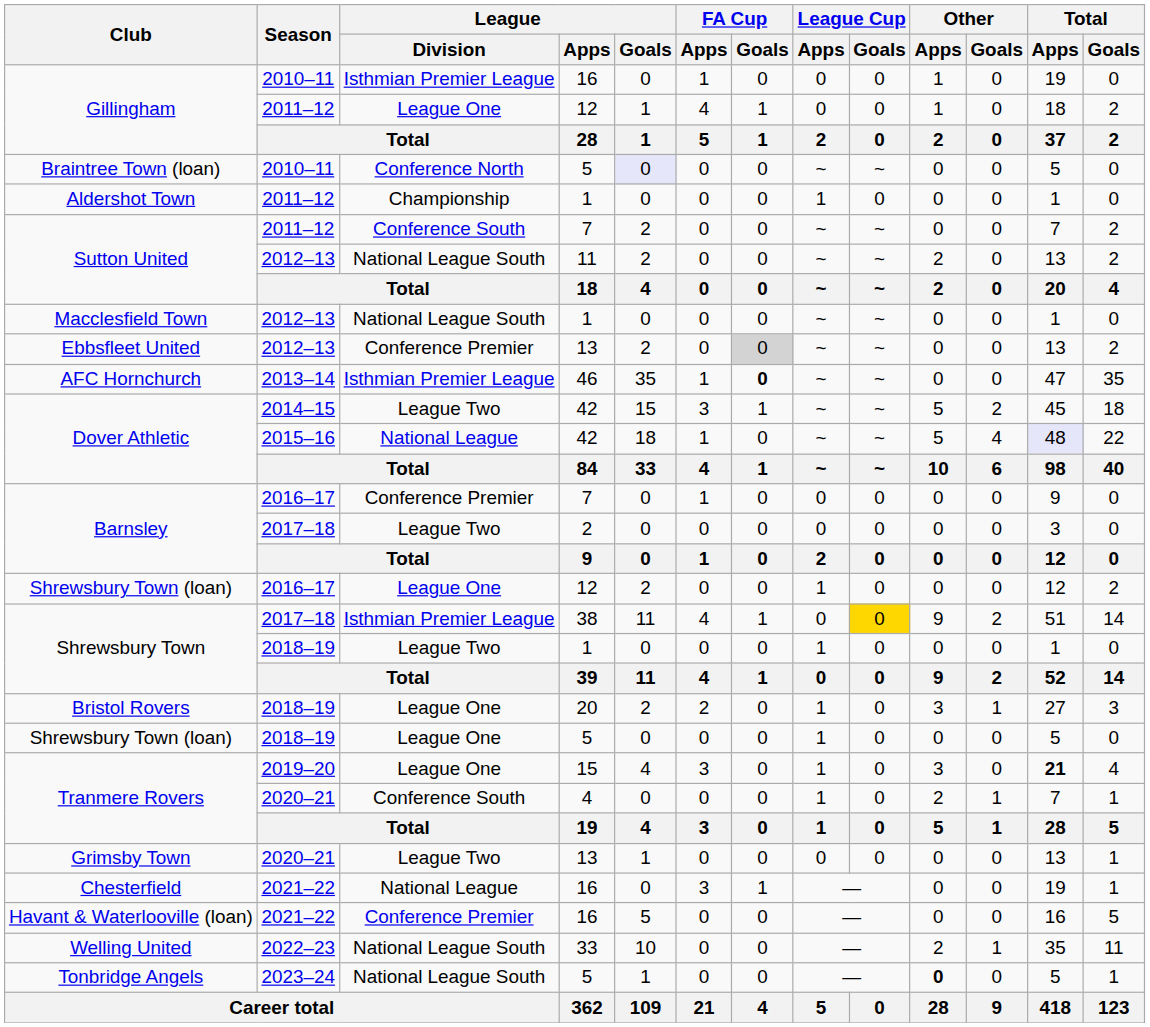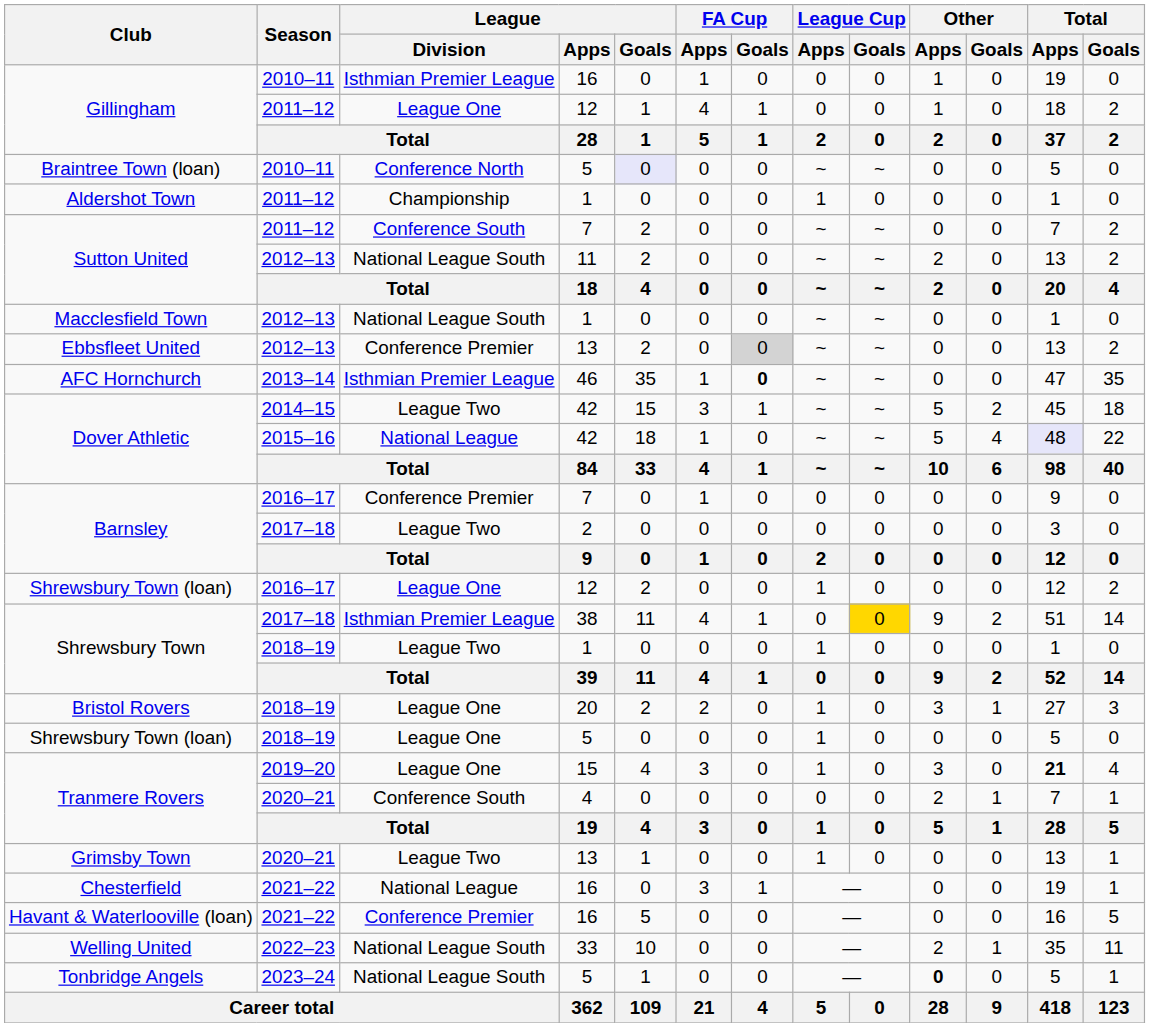 <table class="wikitable" style="text-align:center">
 <tr>
 <th rowspan="2">Club</th>
 <th rowspan="2">Season</th>
 <th colspan="3">League</th>
 <th colspan="2"><a href='#'>FA Cup</a></th>
 <th colspan="2"><a href='#'>League Cup</a></th>
 <th colspan="2">Other</th>
 <th colspan="2">Total</th>
 </tr>
 <tr>
 <th>Division</th>
 <th>Apps</th>
 <th>Goals</th>
 <th>Apps</th>
 <th>Goals</th>
 <th>Apps</th>
 <th>Goals</th>
 <th>Apps</th>
 <th>Goals</th>
 <th>Apps</th>
 <th>Goals</th>
 </tr>
 <tr>
 <td rowspan="3"><a href='#'>Gillingham</a></td>
 <td><a href='#'>2010–11</a></td>
 <td><a href='#'>Isthmian Premier League</a></td>
 <td>16</td>
 <td>0</td>
 <td>1</td>
 <td>0</td>
 <td>0</td>
 <td>0</td>
 <td>1</td>
 <td>0</td>
 <td>19</td>
 <td>0</td>
 </tr>
 <tr>
 <td><a href='#'>2011–12</a></td>
 <td><a href='#'>League One</a></td>
 <td>12</td>
 <td>1</td>
 <td>4</td>
 <td>1</td>
 <td>0</td>
 <td>0</td>
 <td>1</td>
 <td>0</td>
 <td>18</td>
 <td>2</td>
 </tr>
 <tr>
 <th colspan="2">Total</th>
 <th>28</th>
 <th>1</th>
 <th>5</th>
 <th>1</th>
 <th>2</th>
 <th>0</th>
 <th>2</th>
 <th>0</th>
 <th>37</th>
 <th>2</th>
 </tr>
 <tr>
 <td><a href='#'>Braintree Town</a> (loan)</td>
 <td><a href='#'>2010–11</a></td>
 <td><a href='#'>Conference North</a></td>
 <td>5</td>
 <td style="background: lavender;">0</td>
 <td>0</td>
 <td>0</td>
 <td>~</td>
 <td>~</td>
 <td>0</td>
 <td>0</td>
 <td>5</td>
 <td>0</td>
 </tr>
 <tr>
 <td><a href='#'>Aldershot Town</a></td>
 <td><a href='#'>2011–12</a></td>
 <td>Championship</td>
 <td>1</td>
 <td>0</td>
 <td>0</td>
 <td>0</td>
 <td>1</td>
 <td>0</td>
 <td>0</td>
 <td>0</td>
 <td>1</td>
 <td>0</td>
 </tr>
 <tr>
 <td rowspan="3"><a href='#'>Sutton United</a></td>
 <td><a href='#'>2011–12</a></td>
 <td><a href='#'>Conference South</a></td>
 <td>7</td>
 <td>2</td>
 <td>0</td>
 <td>0</td>
 <td>~</td>
 <td>~</td>
 <td>0</td>
 <td>0</td>
 <td>7</td>
 <td>2</td>
 </tr>
 <tr>
 <td><a href='#'>2012–13</a></td>
 <td>National League South</td>
 <td>11</td>
 <td>2</td>
 <td>0</td>
 <td>0</td>
 <td>~</td>
 <td>~</td>
 <td>2</td>
 <td>0</td>
 <td>13</td>
 <td>2</td>
 </tr>
 <tr>
 <th colspan="2">Total</th>
 <th>18</th>
 <th>4</th>
 <th>0</th>
 <th>0</th>
 <th>~</th>
 <th>~</th>
 <th>2</th>
 <th>0</th>
 <th>20</th>
 <th>4</th>
 </tr>
 <tr>
 <td><a href='#'>Macclesfield Town</a></td>
 <td><a href='#'>2012–13</a></td>
 <td>National League South</td>
 <td>1</td>
 <td>0</td>
 <td>0</td>
 <td>0</td>
 <td>~</td>
 <td>~</td>
 <td>0</td>
 <td>0</td>
 <td>1</td>
 <td>0</td>
 </tr>
 <tr>
 <td><a href='#'>Ebbsfleet United</a></td>
 <td><a href='#'>2012–13</a></td>
 <td>Conference Premier</td>
 <td>13</td>
 <td>2</td>
 <td>0</td>
 <td style="background: lightgrey;">0</td>
 <td>~</td>
 <td>~</td>
 <td>0</td>
 <td>0</td>
 <td>13</td>
 <td>2</td>
 </tr>
 <tr>
 <td><a href='#'>AFC Hornchurch</a></td>
 <td><a href='#'>2013–14</a></td>
 <td><a href='#'>Isthmian Premier League</a></td>
 <td>46</td>
 <td>35</td>
 <td>1</td>
 <td><strong>0</strong></td>
 <td>~</td>
 <td>~</td>
 <td>0</td>
 <td>0</td>
 <td>47</td>
 <td>35</td>
 </tr>
 <tr>
 <td rowspan="3"><a href='#'>Dover Athletic</a></td>
 <td><a href='#'>2014–15</a></td>
 <td>League Two</td>
 <td>42</td>
 <td>15</td>
 <td>3</td>
 <td>1</td>
 <td>~</td>
 <td>~</td>
 <td>5</td>
 <td>2</td>
 <td>45</td>
 <td>18</td>
 </tr>
 <tr>
 <td><a href='#'>2015–16</a></td>
 <td><a href='#'>National League</a></td>
 <td>42</td>
 <td>18</td>
 <td>1</td>
 <td>0</td>
 <td>~</td>
 <td>~</td>
 <td>5</td>
 <td>4</td>
 <td style="background: lavender;">48</td>
 <td>22</td>
 </tr>
 <tr>
 <th colspan="2">Total</th>
 <th>84</th>
 <th>33</th>
 <th>4</th>
 <th>1</th>
 <th>~</th>
 <th>~</th>
 <th>10</th>
 <th>6</th>
 <th>98</th>
 <th>40</th>
 </tr>
 <tr>
 <td rowspan="3"><a href='#'>Barnsley</a></td>
 <td><a href='#'>2016–17</a></td>
 <td>Conference Premier</td>
 <td>7</td>
 <td>0</td>
 <td>1</td>
 <td>0</td>
 <td>0</td>
 <td>0</td>
 <td>0</td>
 <td>0</td>
 <td>9</td>
 <td>0</td>
 </tr>
 <tr>
 <td><a href='#'>2017–18</a></td>
 <td>League Two</td>
 <td>2</td>
 <td>0</td>
 <td>0</td>
 <td>0</td>
 <td>0</td>
 <td>0</td>
 <td>0</td>
 <td>0</td>
 <td>3</td>
 <td>0</td>
 </tr>
 <tr>
 <th colspan="2">Total</th>
 <th>9</th>
 <th>0</th>
 <th>1</th>
 <th>0</th>
 <th>2</th>
 <th>0</th>
 <th>0</th>
 <th>0</th>
 <th>12</th>
 <th>0</th>
 </tr>
 <tr>
 <td><a href='#'>Shrewsbury Town</a> (loan)</td>
 <td><a href='#'>2016–17</a></td>
 <td><a href='#'>League One</a></td>
 <td>12</td>
 <td>2</td>
 <td>0</td>
 <td>0</td>
 <td>1</td>
 <td>0</td>
 <td>0</td>
 <td>0</td>
 <td>12</td>
 <td>2</td>
 </tr>
 <tr>
 <td rowspan="3">Shrewsbury Town</td>
 <td><a href='#'>2017–18</a></td>
 <td><a href='#'>Isthmian Premier League</a></td>
 <td>38</td>
 <td>11</td>
 <td>4</td>
 <td>1</td>
 <td>0</td>
 <td style="background: gold;">0</td>
 <td>9</td>
 <td>2</td>
 <td>51</td>
 <td>14</td>
 </tr>
 <tr>
 <td><a href='#'>2018–19</a></td>
 <td>League Two</td>
 <td>1</td>
 <td>0</td>
 <td>0</td>
 <td>0</td>
 <td>1</td>
 <td>0</td>
 <td>0</td>
 <td>0</td>
 <td>1</td>
 <td>0</td>
 </tr>
 <tr>
 <th colspan="2">Total</th>
 <th>39</th>
 <th>11</th>
 <th>4</th>
 <th>1</th>
 <th>0</th>
 <th>0</th>
 <th>9</th>
 <th>2</th>
 <th>52</th>
 <th>14</th>
 </tr>
 <tr>
 <td><a href='#'>Bristol Rovers</a></td>
 <td><a href='#'>2018–19</a></td>
 <td>League One</td>
 <td>20</td>
 <td>2</td>
 <td>2</td>
 <td>0</td>
 <td>1</td>
 <td>0</td>
 <td>3</td>
 <td>1</td>
 <td>27</td>
 <td>3</td>
 </tr>
 <tr>
 <td>Shrewsbury Town (loan)</td>
 <td><a href='#'>2018–19</a></td>
 <td>League One</td>
 <td>5</td>
 <td>0</td>
 <td>0</td>
 <td>0</td>
 <td>1</td>
 <td>0</td>
 <td>0</td>
 <td>0</td>
 <td>5</td>
 <td>0</td>
 </tr>
 <tr>
 <td rowspan="3"><a href='#'>Tranmere Rovers</a></td>
 <td><a href='#'>2019–20</a></td>
 <td>League One</td>
 <td>15</td>
 <td>4</td>
 <td>3</td>
 <td>0</td>
 <td>1</td>
 <td>0</td>
 <td>3</td>
 <td>0</td>
 <td><strong>21</strong></td>
 <td>4</td>
 </tr>
 <tr>
 <td><a href='#'>2020–21</a></td>
 <td>Conference South</td>
 <td>4</td>
 <td>0</td>
 <td>0</td>
 <td>0</td>
-<td>1</td>
+<td>0</td>
 <td>0</td>
 <td>2</td>
 <td>1</td>
 <td>7</td>
 <td>1</td>
 </tr>
 <tr>
 <th colspan="2">Total</th>
 <th>19</th>
 <th>4</th>
 <th>3</th>
 <th>0</th>
 <th>1</th>
 <th>0</th>
 <th>5</th>
 <th>1</th>
 <th>28</th>
 <th>5</th>
 </tr>
 <tr>
 <td><a href='#'>Grimsby Town</a></td>
 <td><a href='#'>2020–21</a></td>
 <td>League Two</td>
 <td>13</td>
 <td>1</td>
 <td>0</td>
 <td>0</td>
-<td>0</td>
+<td>1</td>
 <td>0</td>
 <td>0</td>
 <td>0</td>
 <td>13</td>
 <td>1</td>
 </tr>
 <tr>
 <td><a href='#'>Chesterfield</a></td>
 <td><a href='#'>2021–22</a></td>
 <td>National League</td>
 <td>16</td>
 <td>0</td>
 <td>3</td>
 <td>1</td>
 <td colspan="2">—</td>
 <td>0</td>
 <td>0</td>
 <td>19</td>
 <td>1</td>
 </tr>
 <tr>
 <td><a href='#'>Havant & Waterlooville</a> (loan)</td>
 <td><a href='#'>2021–22</a></td>
 <td><a href='#'>Conference Premier</a></td>
 <td>16</td>
 <td>5</td>
 <td>0</td>
 <td>0</td>
 <td colspan="2">—</td>
 <td>0</td>
 <td>0</td>
 <td>16</td>
 <td>5</td>
 </tr>
 <tr>
 <td><a href='#'>Welling United</a></td>
 <td><a href='#'>2022–23</a></td>
 <td>National League South</td>
 <td>33</td>
 <td>10</td>
 <td>0</td>
 <td>0</td>
 <td colspan="2">—</td>
 <td>2</td>
 <td>1</td>
 <td>35</td>
 <td>11</td>
 </tr>
 <tr>
 <td><a href='#'>Tonbridge Angels</a></td>
 <td><a href='#'>2023–24</a></td>
 <td>National League South</td>
 <td>5</td>
 <td>1</td>
 <td>0</td>
 <td>0</td>
 <td colspan="2">—</td>
 <td><strong>0</strong></td>
 <td>0</td>
 <td>5</td>
 <td>1</td>
 </tr>
 <tr>
 <th colspan="3">Career total</th>
 <th>362</th>
 <th>109</th>
 <th>21</th>
 <th>4</th>
 <th>5</th>
 <th>0</th>
 <th>28</th>
 <th>9</th>
 <th>418</th>
 <th>123</th>
 </tr>
 </table>
